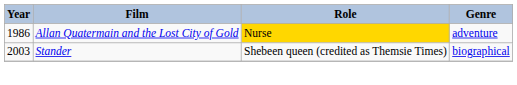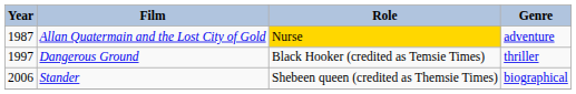 <table class="wikitable" style="font-size:90%;">
 <tr>
 <th style="background:#B0C4DE;">Year</th>
 <th style="background:#B0C4DE;">Film</th>
 <th style="background:#B0C4DE;">Role</th>
 <th style="background:#B0C4DE;">Genre</th>
 </tr>
 <tr>
-<td>1986</td>
+<td>1987</td>
 <td><em><a href='#'>Allan Quatermain and the Lost City of Gold</a></em></td>
 <td style="background: gold;">Nurse</td>
 <td><a href='#'>adventure</a></td>
 </tr>
 <tr>
-<td>2003</td>
+<td>1997</td>
+<td><em><a href='#'>Dangerous Ground</a></em></td>
+<td>Black Hooker (credited as Temsie Times)</td>
+<td><a href='#'>thriller</a></td>
+</tr>
+<tr>
+<td>2006</td>
 <td><em><a href='#'>Stander</a></em></td>
 <td>Shebeen queen (credited as Themsie Times)</td>
 <td><a href='#'>biographical</a></td>
 </tr>
 <tr>
 </tr>
 </table>
